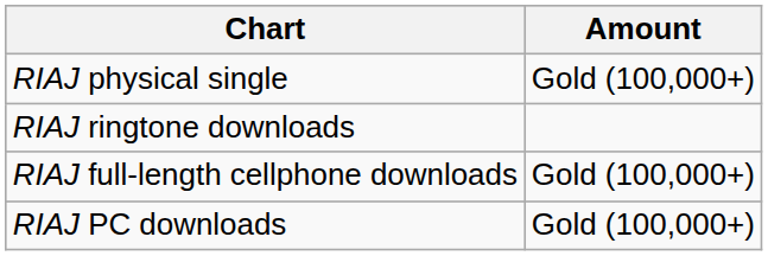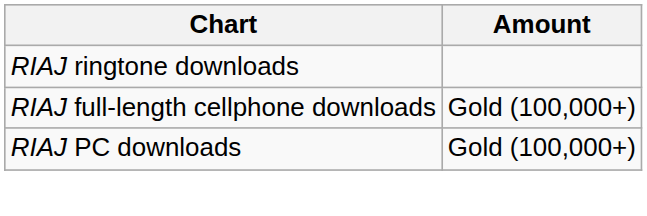 <table class="wikitable" style="text-align:center;">
 <tr>
 <th>Chart</th>
 <th>Amount</th>
-</tr>
-<tr>
-<td align="left"><em>RIAJ</em> physical single</td>
-<td>Gold (100,000+)</td>
 </tr>
 <tr>
 <td align="left"><em>RIAJ</em> ringtone downloads</td>
 <td></td>
 </tr>
 <tr>
 <td align="left"><em>RIAJ</em> full-length cellphone downloads</td>
 <td>Gold (100,000+)</td>
 </tr>
 <tr>
 <td align="left"><em>RIAJ</em> PC downloads</td>
 <td>Gold (100,000+)</td>
 </tr>
 </table>
